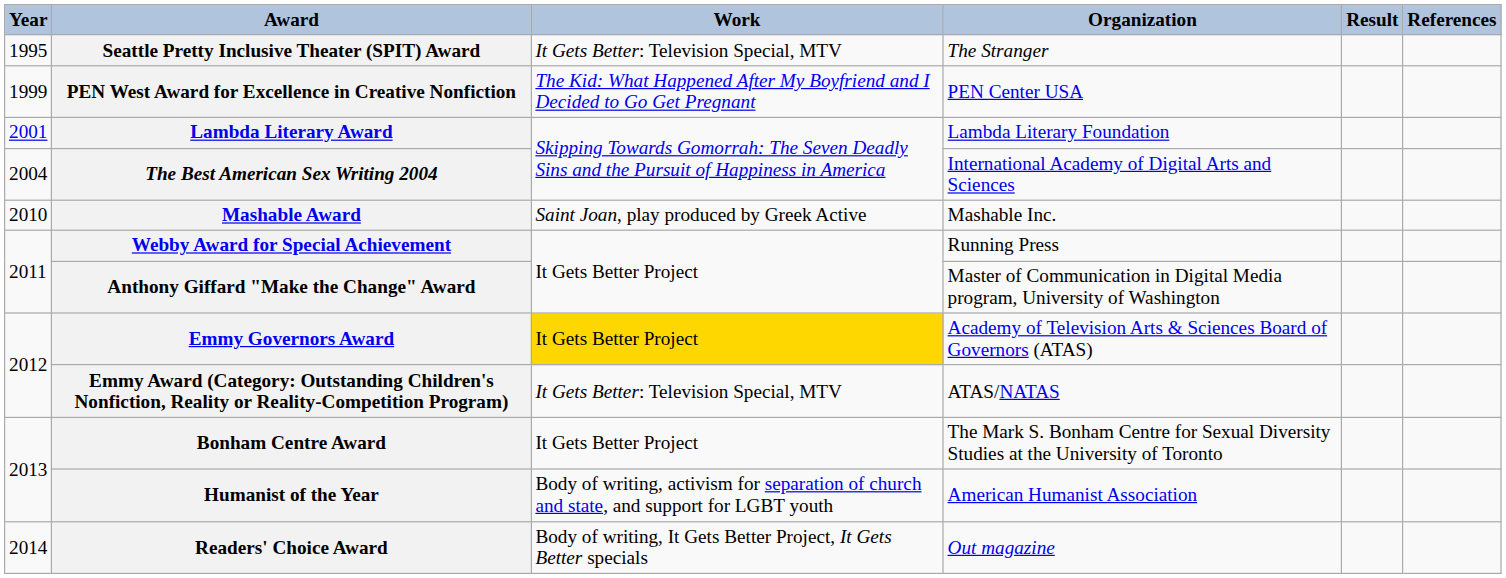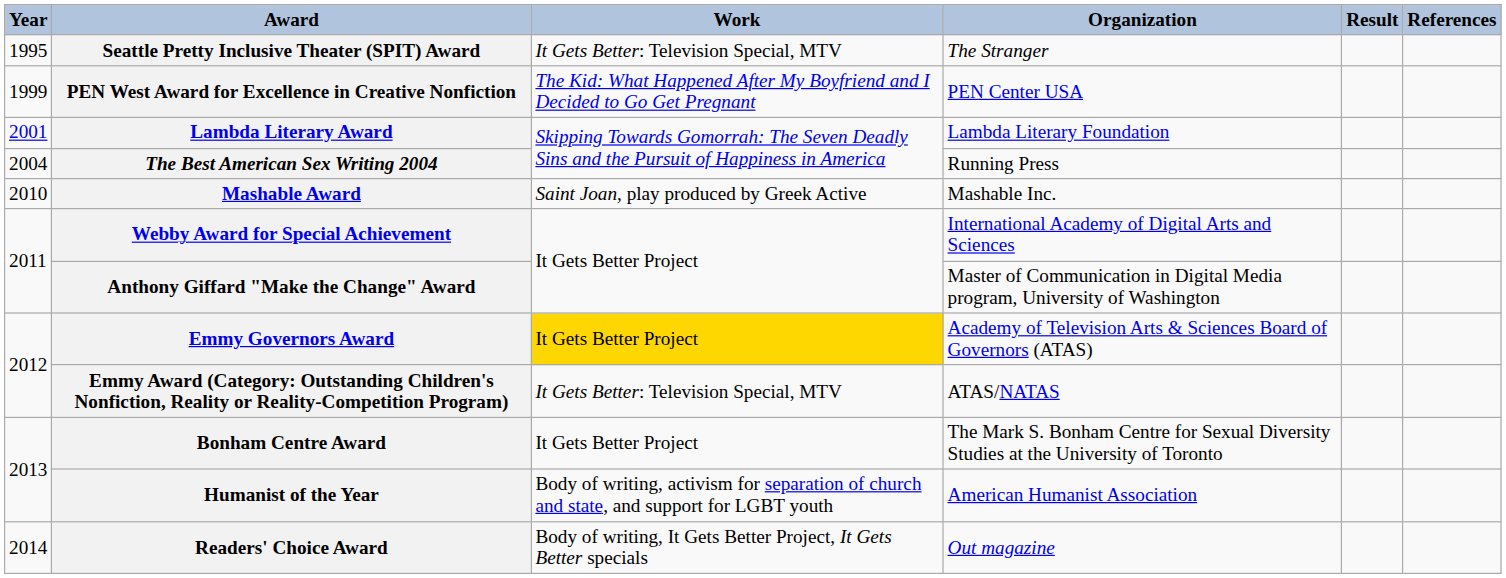 <table class="wikitable sortable plainrowheaders">
 <tr style="text-align:center;">
 <th scope="col" style="background:#B0C4DE;">Year</th>
 <th scope="col" style="background:#B0C4DE;">Award</th>
 <th scope="col" style="background:#B0C4DE;">Work</th>
 <th scope="col" style="background:#B0C4DE;">Organization</th>
 <th scope="col" style="background:#B0C4DE;">Result</th>
 <th scope="col" style="background:#B0C4DE;">References</th>
 </tr>
 <tr>
 <td>1995</td>
 <th scope="row">Seattle Pretty Inclusive Theater (SPIT) Award</th>
 <td><em>It Gets Better</em>: Television Special, MTV</td>
 <td><em>The Stranger</em></td>
 <td></td>
 <td style="text-align:center;"></td>
 </tr>
 <tr>
 <td>1999</td>
 <th scope="row">PEN West Award for Excellence in Creative Nonfiction</th>
 <td><em><a href='#'>The Kid: What Happened After My Boyfriend and I Decided to Go Get Pregnant</a></em></td>
 <td><a href='#'>PEN Center USA</a></td>
 <td></td>
 <td style="text-align:center;"></td>
 </tr>
 <tr>
 <td><a href='#'>2001</a></td>
 <th scope="row"><a href='#'>Lambda Literary Award</a></th>
 <td rowspan="2"><em><a href='#'>Skipping Towards Gomorrah: The Seven Deadly Sins and the Pursuit of Happiness in America</a></em></td>
 <td><a href='#'>Lambda Literary Foundation</a></td>
 <td></td>
 <td style="text-align:center;"></td>
 </tr>
 <tr>
 <td>2004</td>
 <th scope="row"><em>The Best American Sex Writing 2004</em></th>
-<td><a href='#'>International Academy of Digital Arts and Sciences</a></td>
+<td>Running Press</td>
 <td></td>
 <td style="text-align:center;"></td>
 </tr>
 <tr>
 <td>2010</td>
 <th scope="row"><a href='#'>Mashable Award</a></th>
 <td><em>Saint Joan</em>, play produced by Greek Active</td>
 <td>Mashable Inc.</td>
 <td></td>
 <td style="text-align:center;"></td>
 </tr>
 <tr>
 <td rowspan="2">2011</td>
 <th scope="row"><a href='#'>Webby Award for Special Achievement</a></th>
 <td rowspan="2">It Gets Better Project</td>
-<td>Running Press</td>
+<td><a href='#'>International Academy of Digital Arts and Sciences</a></td>
 <td></td>
 <td style="text-align:center;"></td>
 </tr>
 <tr>
 <th scope="row">Anthony Giffard "Make the Change" Award</th>
 <td>Master of Communication in Digital Media program, University of Washington</td>
 <td></td>
 <td style="text-align:center;"></td>
 </tr>
 <tr>
 <td rowspan="2">2012</td>
 <th scope="row"><a href='#'>Emmy Governors Award</a></th>
 <td style="background: gold;">It Gets Better Project</td>
 <td><a href='#'>Academy of Television Arts & Sciences Board of Governors</a> (ATAS)</td>
 <td></td>
 <td style="text-align:center;"></td>
 </tr>
 <tr>
 <th scope="row">Emmy Award (Category: Outstanding Children's Nonfiction, Reality or Reality-Competition Program)</th>
 <td><em>It Gets Better</em>: Television Special, MTV</td>
 <td>ATAS/<a href='#'>NATAS</a></td>
 <td></td>
 <td style="text-align:center;"></td>
 </tr>
 <tr>
 <td rowspan="2">2013</td>
 <th scope="row">Bonham Centre Award</th>
 <td>It Gets Better Project</td>
 <td>The Mark S. Bonham Centre for Sexual Diversity Studies at the University of Toronto</td>
 <td></td>
 <td style="text-align:center;"></td>
 </tr>
 <tr>
 <th scope="row">Humanist of the Year</th>
 <td>Body of writing, activism for <a href='#'>separation of church and state</a>, and support for LGBT youth</td>
 <td><a href='#'>American Humanist Association</a></td>
 <td></td>
 <td style="text-align:center;"></td>
 </tr>
 <tr>
 <td>2014</td>
 <th scope="row">Readers' Choice Award</th>
 <td>Body of writing, It Gets Better Project, <em>It Gets Better</em> specials</td>
 <td><em><a href='#'>Out magazine</a></em></td>
 <td></td>
 <td style="text-align:center;"></td>
 </tr>
 </table>
